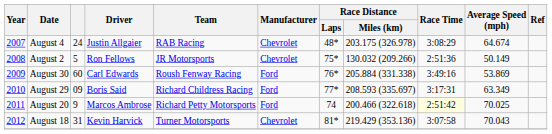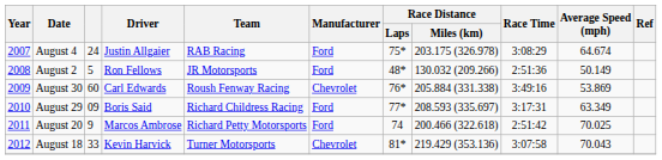 <table class="wikitable" style="font-size: 95%;">
 <tr>
 <th rowspan="2">Year</th>
 <th rowspan="2">Date</th>
 <th rowspan="2"></th>
 <th rowspan="2">Driver</th>
 <th rowspan="2">Team</th>
 <th rowspan="2">Manufacturer</th>
 <th colspan="2">Race Distance</th>
 <th rowspan="2">Race Time</th>
 <th rowspan="2">Average Speed<br>(mph)</th>
 <th rowspan="2">Ref</th>
 </tr>
 <tr>
 <th>Laps</th>
 <th>Miles (km)</th>
 </tr>
 <tr>
 <td><a href='#'>2007</a></td>
 <td>August 4</td>
 <td>24</td>
 <td><a href='#'>Justin Allgaier</a></td>
 <td><a href='#'>RAB Racing</a></td>
-<td><a href='#'>Chevrolet</a></td>
-<td align="center">48*</td>
+<td><a href='#'>Ford</a></td>
+<td align="center">75*</td>
 <td align="center">203.175 (326.978)</td>
 <td align="center">3:08:29</td>
 <td align="center">64.674</td>
 <td align="center"></td>
 </tr>
 <tr>
 <td><a href='#'>2008</a></td>
 <td>August 2</td>
 <td>5</td>
 <td><a href='#'>Ron Fellows</a></td>
 <td><a href='#'>JR Motorsports</a></td>
-<td><a href='#'>Chevrolet</a></td>
-<td align="center">75*</td>
+<td><a href='#'>Ford</a></td>
+<td align="center">48*</td>
 <td align="center">130.032 (209.266)</td>
 <td align="center">2:51:36</td>
 <td align="center">50.149</td>
 <td align="center"></td>
 </tr>
 <tr>
 <td><a href='#'>2009</a></td>
 <td>August 30</td>
 <td>60</td>
 <td><a href='#'>Carl Edwards</a></td>
 <td><a href='#'>Roush Fenway Racing</a></td>
-<td><a href='#'>Ford</a></td>
+<td><a href='#'>Chevrolet</a></td>
 <td align="center">76*</td>
 <td align="center">205.884 (331.338)</td>
 <td align="center">3:49:16</td>
 <td align="center">53.869</td>
 <td align="center"></td>
 </tr>
 <tr>
 <td><a href='#'>2010</a></td>
 <td>August 29</td>
 <td>09</td>
 <td><a href='#'>Boris Said</a></td>
 <td><a href='#'>Richard Childress Racing</a></td>
 <td><a href='#'>Ford</a></td>
 <td align="center">77*</td>
 <td align="center">208.593 (335.697)</td>
 <td align="center">3:17:31</td>
 <td align="center">63.349</td>
 <td align="center"></td>
 </tr>
 <tr>
 <td><a href='#'>2011</a></td>
 <td>August 20</td>
 <td>9</td>
 <td><a href='#'>Marcos Ambrose</a></td>
 <td><a href='#'>Richard Petty Motorsports</a></td>
 <td><a href='#'>Ford</a></td>
 <td align="center">74</td>
 <td align="center">200.466 (322.618)</td>
-<td align="center" style="background: lightyellow;">2:51:42</td>
+<td align="center">2:51:42</td>
 <td align="center">70.025</td>
 <td align="center"></td>
 </tr>
 <tr>
 <td><a href='#'>2012</a></td>
 <td>August 18</td>
-<td>31</td>
+<td>33</td>
 <td><a href='#'>Kevin Harvick</a></td>
 <td><a href='#'>Turner Motorsports</a></td>
 <td><a href='#'>Chevrolet</a></td>
 <td align="center">81*</td>
 <td align="center">219.429 (353.136)</td>
 <td align="center">3:07:58</td>
 <td align="center">70.043</td>
 <td align="center"></td>
 </tr>
 <tr>
 </tr>
 </table>
